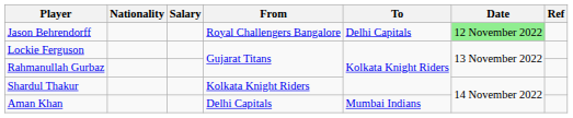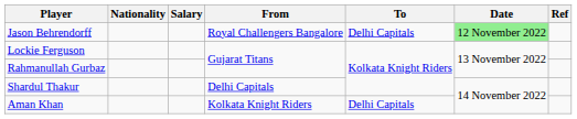 <table class="wikitable">
 <tr>
 <th>Player</th>
 <th>Nationality</th>
 <th>Salary</th>
 <th>From</th>
 <th>To</th>
 <th>Date</th>
 <th>Ref</th>
 </tr>
 <tr>
 <td><a href='#'>Jason Behrendorff</a></td>
 <td></td>
 <td></td>
 <td><a href='#'>Royal Challengers Bangalore</a></td>
 <td><a href='#'>Delhi Capitals</a></td>
 <td style="background: lightgreen;">12 November 2022</td>
 <td></td>
 </tr>
 <tr>
 <td><a href='#'>Lockie Ferguson</a></td>
 <td></td>
 <td></td>
 <td rowspan="2"><a href='#'>Gujarat Titans</a></td>
 <td rowspan="3"><a href='#'>Kolkata Knight Riders</a></td>
 <td rowspan="2">13 November 2022</td>
 <td></td>
 </tr>
 <tr>
 <td><a href='#'>Rahmanullah Gurbaz</a></td>
 <td></td>
 <td></td>
 <td></td>
 </tr>
 <tr>
 <td><a href='#'>Shardul Thakur</a></td>
 <td></td>
 <td></td>
-<td><a href='#'>Kolkata Knight Riders</a></td>
+<td><a href='#'>Delhi Capitals</a></td>
 <td rowspan="2">14 November 2022</td>
 <td></td>
 </tr>
 <tr>
 <td><a href='#'>Aman Khan</a></td>
 <td></td>
 <td></td>
+<td><a href='#'>Kolkata Knight Riders</a></td>
 <td><a href='#'>Delhi Capitals</a></td>
-<td><a href='#'>Mumbai Indians</a></td>
 <td></td>
 </tr>
 </table>
